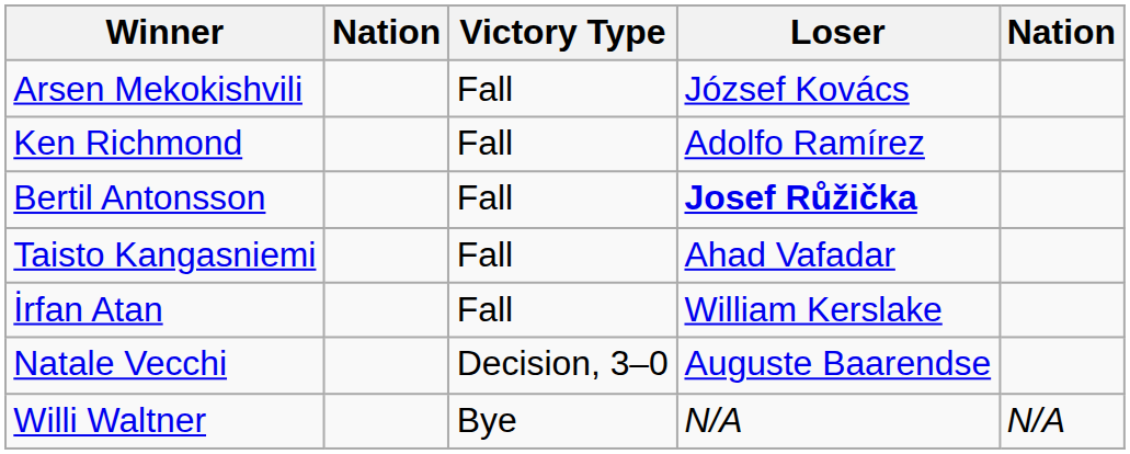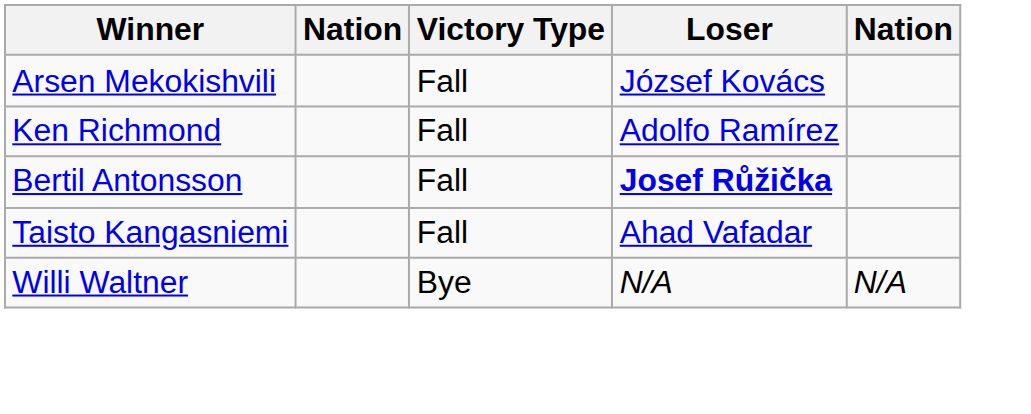 <table class="wikitable sortable" style="text-align:left;">
 <tr>
 <th>Winner</th>
 <th>Nation</th>
 <th>Victory Type</th>
 <th>Loser</th>
 <th>Nation</th>
 </tr>
 <tr>
 <td><a href='#'>Arsen Mekokishvili</a></td>
 <td></td>
 <td>Fall</td>
 <td><a href='#'>József Kovács</a></td>
 <td></td>
 </tr>
 <tr>
 <td><a href='#'>Ken Richmond</a></td>
 <td></td>
 <td>Fall</td>
 <td><a href='#'>Adolfo Ramírez</a></td>
 <td></td>
 </tr>
 <tr>
 <td><a href='#'>Bertil Antonsson</a></td>
 <td></td>
 <td>Fall</td>
 <td><strong><a href='#'>Josef Růžička</a></strong></td>
 <td></td>
 </tr>
 <tr>
 <td><a href='#'>Taisto Kangasniemi</a></td>
 <td></td>
 <td>Fall</td>
 <td><a href='#'>Ahad Vafadar</a></td>
 <td></td>
 </tr>
 <tr>
-<td><a href='#'>İrfan Atan</a></td>
-<td></td>
-<td>Fall</td>
-<td><a href='#'>William Kerslake</a></td>
-<td></td>
-</tr>
-<tr>
-<td><a href='#'>Natale Vecchi</a></td>
-<td></td>
-<td>Decision, 3–0</td>
-<td><a href='#'>Auguste Baarendse</a></td>
-<td></td>
-</tr>
-<tr>
 <td><a href='#'>Willi Waltner</a></td>
 <td></td>
 <td>Bye</td>
 <td><em>N/A</em></td>
 <td><em>N/A</em></td>
 </tr>
 </table>
